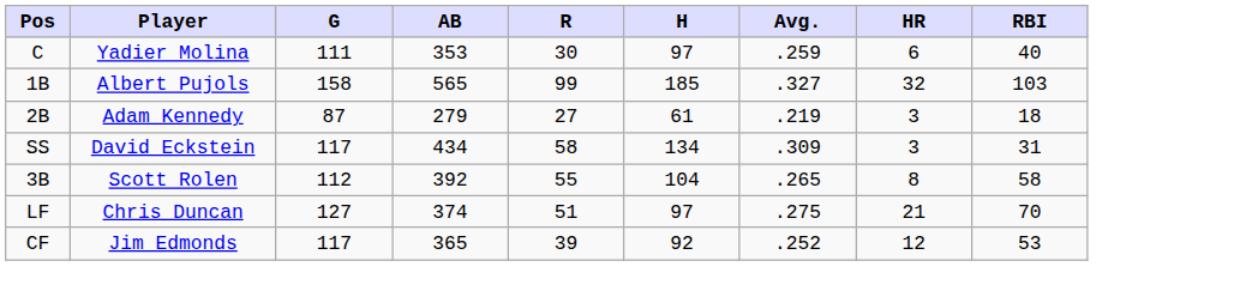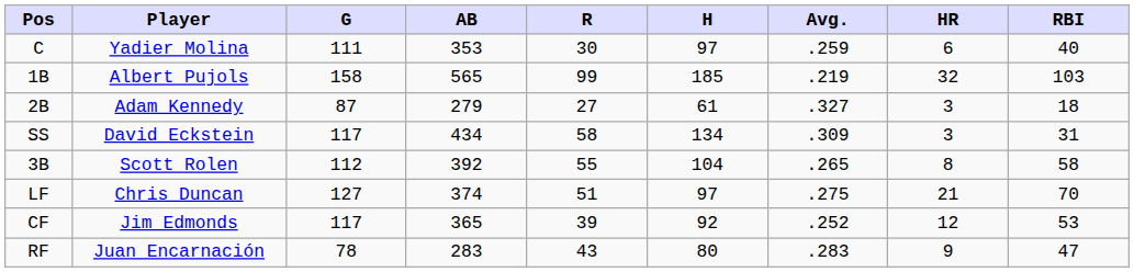 <table class="wikitable sortable">
 <tr>
 <th style="background:#ddf; width:5%">Pos</th>
 <th style="background:#ddf; width:16%;">Player</th>
 <th style="background:#ddf; width:9%;">G</th>
 <th style="background:#ddf; width:9%;">AB</th>
 <th style="background:#ddf; width:9%;">R</th>
 <th style="background:#ddf; width:9%;">H</th>
 <th style="background:#ddf; width:9%;">Avg.</th>
 <th style="background:#ddf; width:9%;">HR</th>
 <th style="background:#ddf; width:9%;">RBI</th>
 </tr>
 <tr style="text-align:center;">
 <td>C</td>
 <td><a href='#'>Yadier Molina</a></td>
 <td>111</td>
 <td>353</td>
 <td>30</td>
 <td>97</td>
 <td>.259</td>
 <td>6</td>
 <td>40</td>
 </tr>
 <tr align=center>
 <td>1B</td>
 <td><a href='#'>Albert Pujols</a></td>
 <td>158</td>
 <td>565</td>
 <td>99</td>
 <td>185</td>
-<td>.327</td>
+<td>.219</td>
 <td>32</td>
 <td>103</td>
 </tr>
 <tr style="text-align:center;">
 <td>2B</td>
 <td><a href='#'>Adam Kennedy</a></td>
 <td>87</td>
 <td>279</td>
 <td>27</td>
 <td>61</td>
-<td>.219</td>
+<td>.327</td>
 <td>3</td>
 <td>18</td>
 </tr>
 <tr align=center>
 <td>SS</td>
 <td><a href='#'>David Eckstein</a></td>
 <td>117</td>
 <td>434</td>
 <td>58</td>
 <td>134</td>
 <td>.309</td>
 <td>3</td>
 <td>31</td>
 </tr>
 <tr style="text-align:center;">
 <td>3B</td>
 <td><a href='#'>Scott Rolen</a></td>
 <td>112</td>
 <td>392</td>
 <td>55</td>
 <td>104</td>
 <td>.265</td>
 <td>8</td>
 <td>58</td>
 </tr>
 <tr align=center>
 <td>LF</td>
 <td><a href='#'>Chris Duncan</a></td>
 <td>127</td>
 <td>374</td>
 <td>51</td>
 <td>97</td>
 <td>.275</td>
 <td>21</td>
 <td>70</td>
 </tr>
 <tr style="text-align:center;">
 <td>CF</td>
 <td><a href='#'>Jim Edmonds</a></td>
 <td>117</td>
 <td>365</td>
 <td>39</td>
 <td>92</td>
 <td>.252</td>
 <td>12</td>
 <td>53</td>
 </tr>
+<tr style="text-align:center;">
+<td>RF</td>
+<td><a href='#'>Juan Encarnación</a></td>
+<td>78</td>
+<td>283</td>
+<td>43</td>
+<td>80</td>
+<td>.283</td>
+<td>9</td>
+<td>47</td>
+</tr>
 </table>
